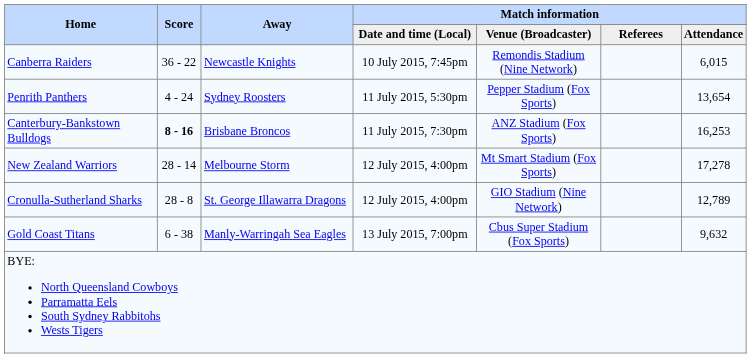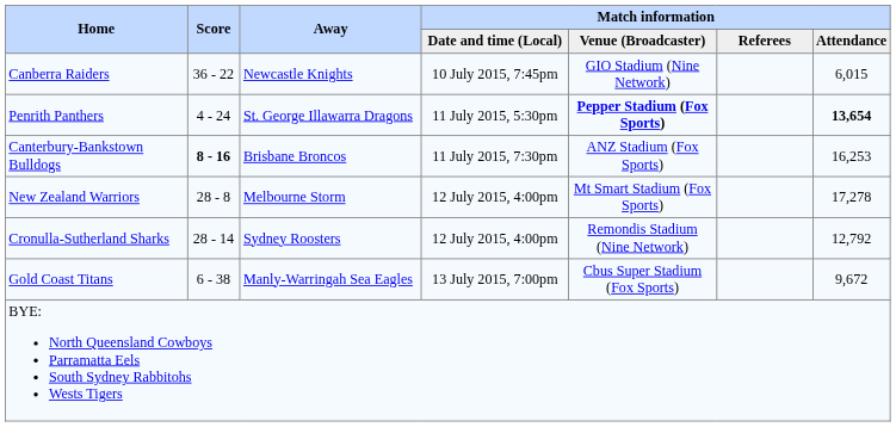 <table border="1" cellpadding="3" cellspacing="0" style="border-collapse:collapse; font-size:90%; width:100%;">
 <tr style="background:#c1d8ff;">
 <th rowspan="2" style="width:21%;">Home</th>
 <th rowspan="2" style="width:6%;">Score</th>
 <th rowspan="2" style="width:21%;">Away</th>
 <th colspan=6>Match information</th>
 </tr>
 <tr style="background:#efefef;">
 <th width=17%>Date and time (Local)</th>
 <th width="17%">Venue (Broadcaster)</th>
 <th width=11%>Referees</th>
 <th width=7%>Attendance</th>
 </tr>
 <tr style="text-align:center; background:#f5faff;">
 <td align="left"> <a href='#'>Canberra Raiders</a></td>
 <td>36 - 22</td>
 <td align="left"> <a href='#'>Newcastle Knights</a></td>
 <td>10 July 2015, 7:45pm</td>
-<td><a href='#'>Remondis Stadium</a>  (<a href='#'>Nine Network</a>)</td>
+<td><a href='#'>GIO Stadium</a>  (<a href='#'>Nine Network</a>)</td>
 <td></td>
 <td>6,015</td>
 </tr>
 <tr style="text-align:center; background:#f5faff;">
 <td align="left"> <a href='#'>Penrith Panthers</a></td>
 <td>4 - 24</td>
-<td align="left"><a href='#'>Sydney Roosters</a></td>
+<td align="left"> <a href='#'>St. George Illawarra Dragons</a></td>
 <td>11 July 2015, 5:30pm</td>
-<td><a href='#'>Pepper Stadium</a> (<a href='#'>Fox Sports</a>)</td>
+<td><strong><a href='#'>Pepper Stadium</a> (<a href='#'>Fox Sports</a>)</strong></td>
 <td></td>
-<td>13,654</td>
+<td><strong>13,654</strong></td>
 </tr>
 <tr style="text-align:center; background:#f5faff;">
 <td align="left"> <a href='#'>Canterbury-Bankstown Bulldogs</a></td>
 <td><strong>8 - 16</strong></td>
 <td align="left"> <a href='#'>Brisbane Broncos</a></td>
 <td>11 July 2015, 7:30pm</td>
 <td><a href='#'>ANZ Stadium</a> (<a href='#'>Fox Sports</a>)</td>
 <td></td>
 <td>16,253</td>
 </tr>
 <tr style="text-align:center; background:#f5faff;">
 <td align="left"> <a href='#'>New Zealand Warriors</a></td>
-<td>28 - 14</td>
+<td>28 - 8</td>
 <td align="left"> <a href='#'>Melbourne Storm</a></td>
 <td>12 July 2015, 4:00pm</td>
 <td><a href='#'>Mt Smart Stadium</a> (<a href='#'>Fox Sports</a>)</td>
 <td></td>
 <td>17,278</td>
 </tr>
 <tr style="text-align:center; background:#f5faff;">
 <td align="left"> <a href='#'>Cronulla-Sutherland Sharks</a></td>
-<td>28 - 8</td>
-<td align="left"> <a href='#'>St. George Illawarra Dragons</a></td>
+<td>28 - 14</td>
+<td align="left"><a href='#'>Sydney Roosters</a></td>
 <td>12 July 2015, 4:00pm</td>
-<td><a href='#'>GIO Stadium</a>  (<a href='#'>Nine Network</a>)</td>
+<td><a href='#'>Remondis Stadium</a>  (<a href='#'>Nine Network</a>)</td>
 <td></td>
-<td>12,789</td>
+<td>12,792</td>
 </tr>
 <tr style="text-align:center; background:#f5faff;">
 <td align="left"> <a href='#'>Gold Coast Titans</a></td>
 <td>6 - 38</td>
 <td align="left"> <a href='#'>Manly-Warringah Sea Eagles</a></td>
 <td>13 July 2015, 7:00pm</td>
 <td><a href='#'>Cbus Super Stadium</a> (<a href='#'>Fox Sports</a>)</td>
 <td></td>
-<td>9,632</td>
+<td>9,672</td>
 </tr>
 <tr style="text-align:center; background:#f5faff;">
 <td colspan="7" align="left">BYE:<br><ul><li> <a href='#'>North Queensland Cowboys</a></li><li> <a href='#'>Parramatta Eels</a></li><li> <a href='#'>South Sydney Rabbitohs</a></li><li> <a href='#'>Wests Tigers</a></li></ul></td>
 </tr>
 </table>
